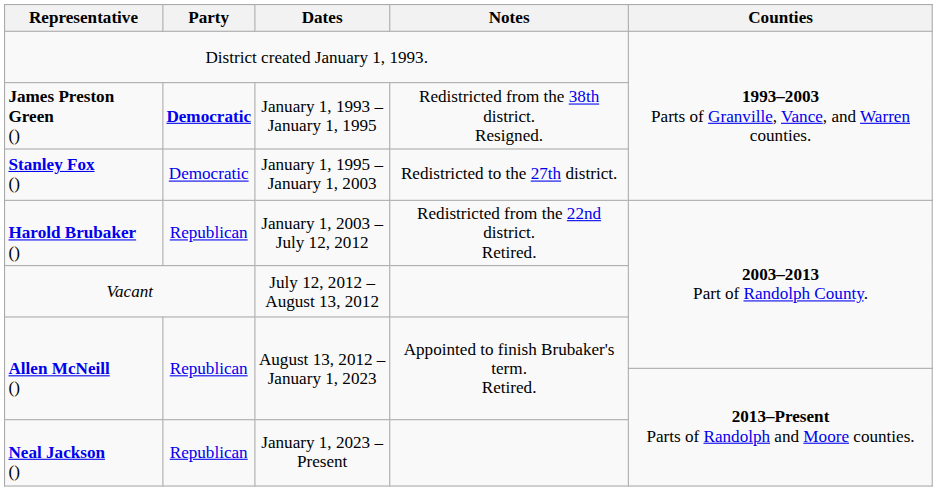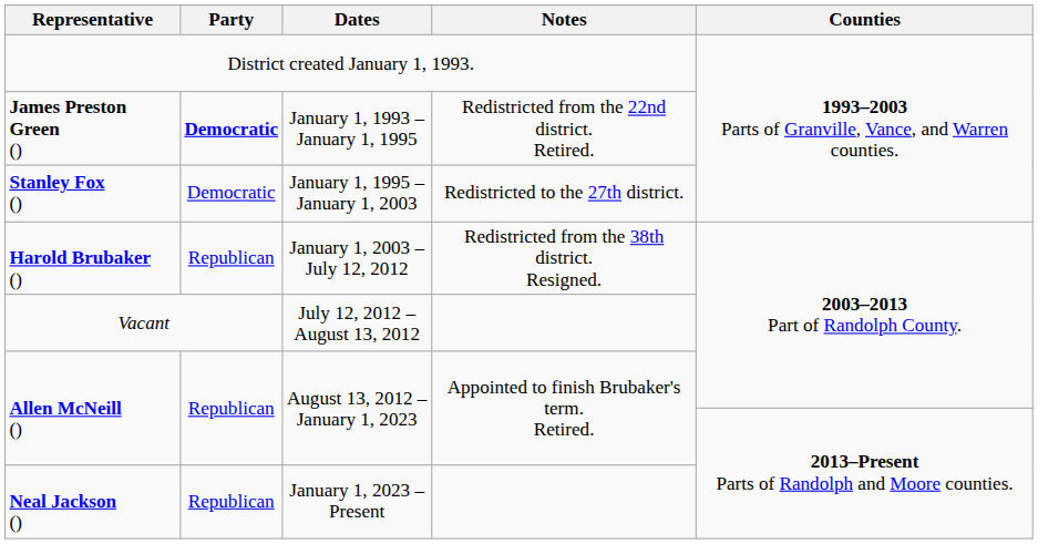 <table class=wikitable style="text-align:center">
 <tr>
 <th>Representative</th>
 <th>Party</th>
 <th>Dates</th>
 <th>Notes</th>
 <th>Counties</th>
 </tr>
 <tr style="height:3em">
 <td colspan=4>District created January 1, 1993.</td>
 <td rowspan=3><strong>1993–2003</strong> <br> Parts of <a href='#'>Granville</a>, <a href='#'>Vance</a>, and <a href='#'>Warren</a> counties.</td>
 </tr>
 <tr style="height:3em">
 <td align=left><strong>James Preston Green</strong><br>()</td>
 <td><strong><a href='#'>Democratic</a></strong></td>
 <td nowrap>January 1, 1993 – <br> January 1, 1995</td>
-<td>Redistricted from the <a href='#'>38th</a> district. <br> Resigned.</td>
+<td>Redistricted from the <a href='#'>22nd</a> district. <br> Retired.</td>
 </tr>
 <tr style="height:3em">
 <td align=left><strong><a href='#'>Stanley Fox</a></strong><br>()</td>
 <td><a href='#'>Democratic</a></td>
 <td nowrap>January 1, 1995 – <br> January 1, 2003</td>
 <td>Redistricted to the <a href='#'>27th</a> district.</td>
 </tr>
 <tr style="height:3em">
 <td align=left><br><strong><a href='#'>Harold Brubaker</a></strong><br>()</td>
 <td><a href='#'>Republican</a></td>
 <td nowrap>January 1, 2003 – <br> July 12, 2012</td>
-<td>Redistricted from the <a href='#'>22nd</a> district. <br> Retired.</td>
+<td>Redistricted from the <a href='#'>38th</a> district. <br> Resigned.</td>
 <td rowspan=3><strong>2003–2013</strong> <br> Part of <a href='#'>Randolph County</a>.</td>
 </tr>
 <tr style="height:3em">
 <td colspan=2><em>Vacant</em></td>
 <td nowrap>July 12, 2012 – <br> August 13, 2012</td>
 <td></td>
 </tr>
 <tr style="height:3em">
 <td rowspan=2 align=left><br><strong><a href='#'>Allen McNeill</a></strong><br>()</td>
 <td rowspan=2 ><a href='#'>Republican</a></td>
 <td rowspan=2 nowrap>August 13, 2012 – <br> January 1, 2023</td>
 <td rowspan=2>Appointed to finish Brubaker's term. <br> Retired.</td>
 </tr>
 <tr style="height:3em">
 <td rowspan=2><strong>2013–Present</strong> <br> Parts of <a href='#'>Randolph</a> and <a href='#'>Moore</a> counties.</td>
 </tr>
 <tr style="height:3em">
 <td align=left><br><strong><a href='#'>Neal Jackson</a></strong><br>()</td>
 <td><a href='#'>Republican</a></td>
 <td nowrap>January 1, 2023 – <br> Present</td>
 <td></td>
 </tr>
 </table>
